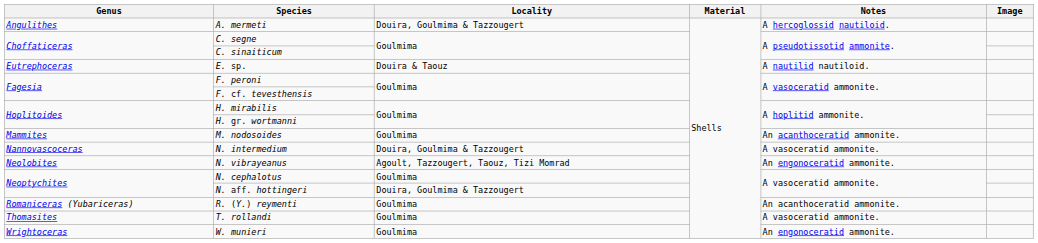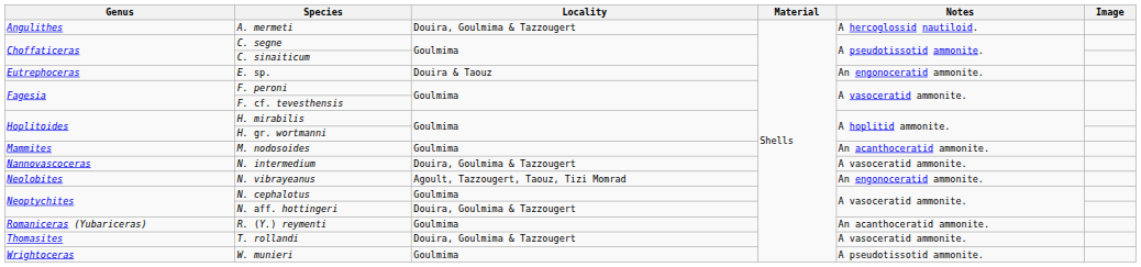 <table class="wikitable" style="margin:auto;width:100%;">
 <tr>
 <th>Genus</th>
 <th>Species</th>
 <th>Locality</th>
 <th>Material</th>
 <th>Notes</th>
 <th>Image</th>
 </tr>
 <tr>
 <td><em><a href='#'>Angulithes</a></em></td>
 <td><em>A. mermeti</em></td>
 <td>Douira, Goulmima & Tazzougert</td>
 <td rowspan="16">Shells</td>
 <td>A <a href='#'>hercoglossid</a> <a href='#'>nautiloid</a>.</td>
 <td></td>
 </tr>
 <tr>
 <td rowspan="2"><em><a href='#'>Choffaticeras</a></em></td>
 <td><em>C. segne</em></td>
 <td rowspan="2">Goulmima</td>
 <td rowspan="2">A <a href='#'>pseudotissotid</a> <a href='#'>ammonite</a>.</td>
 <td></td>
 </tr>
 <tr>
 <td><em>C. sinaiticum</em></td>
 <td></td>
 </tr>
 <tr>
 <td><em><a href='#'>Eutrephoceras</a></em></td>
 <td><em>E.</em> sp.</td>
 <td>Douira & Taouz</td>
-<td>A <a href='#'>nautilid</a> nautiloid.</td>
+<td>An <a href='#'>engonoceratid</a> ammonite.</td>
 <td></td>
 </tr>
 <tr>
 <td rowspan="2"><em><a href='#'>Fagesia</a></em></td>
 <td><em>F. peroni</em></td>
 <td rowspan="2">Goulmima</td>
 <td rowspan="2">A <a href='#'>vasoceratid</a> ammonite.</td>
 <td rowspan="2"></td>
 </tr>
 <tr>
 <td><em>F.</em> cf. <em>tevesthensis</em></td>
 </tr>
 <tr>
 <td rowspan="2"><em><a href='#'>Hoplitoides</a></em></td>
 <td><em>H. mirabilis</em></td>
 <td rowspan="2">Goulmima</td>
 <td rowspan="2">A <a href='#'>hoplitid</a> ammonite.</td>
 <td></td>
 </tr>
 <tr>
 <td><em>H.</em> gr. <em>wortmanni</em></td>
 <td></td>
 </tr>
 <tr>
 <td><em><a href='#'>Mammites</a></em></td>
 <td><em>M. nodosoides</em></td>
 <td>Goulmima</td>
 <td>An <a href='#'>acanthoceratid</a> ammonite.</td>
 <td></td>
 </tr>
 <tr>
 <td><em><a href='#'>Nannovascoceras</a></em></td>
 <td><em>N. intermedium</em></td>
 <td>Douira, Goulmima & Tazzougert</td>
 <td>A vasoceratid ammonite.</td>
 <td></td>
 </tr>
 <tr>
 <td><em><a href='#'>Neolobites</a></em></td>
 <td><em>N. vibrayeanus</em></td>
 <td>Agoult, Tazzougert, Taouz, Tizi Momrad</td>
 <td>An <a href='#'>engonoceratid</a> ammonite.</td>
 <td></td>
 </tr>
 <tr>
 <td rowspan="2"><em><a href='#'>Neoptychites</a></em></td>
 <td><em>N. cephalotus</em></td>
 <td>Goulmima</td>
 <td rowspan="2">A vasoceratid ammonite.</td>
 <td></td>
 </tr>
 <tr>
 <td><em>N.</em> aff. <em>hottingeri</em></td>
 <td>Douira, Goulmima & Tazzougert</td>
 <td></td>
 </tr>
 <tr>
 <td><em><a href='#'>Romaniceras</a> (Yubariceras)</em></td>
 <td><em>R.</em> (<em>Y.</em>) <em>reymenti</em></td>
 <td>Goulmima</td>
 <td>An acanthoceratid ammonite.</td>
 <td></td>
 </tr>
 <tr>
 <td><em><a href='#'>Thomasites</a></em></td>
 <td><em>T. rollandi</em></td>
-<td>Goulmima</td>
+<td>Douira, Goulmima & Tazzougert</td>
 <td>A vasoceratid ammonite.</td>
 <td></td>
 </tr>
 <tr>
 <td><em><a href='#'>Wrightoceras</a></em></td>
 <td><em>W. munieri</em></td>
 <td>Goulmima</td>
-<td>An <a href='#'>engonoceratid</a> ammonite.</td>
+<td>A pseudotissotid ammonite.</td>
 <td></td>
 </tr>
 </table>
